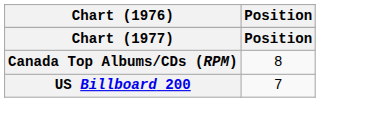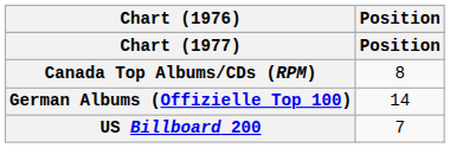 <table class="wikitable plainrowheaders" style="text-align:center">
 <tr>
 <th scope="col">Chart (1976)</th>
 <th scope="col">Position</th>
 </tr>
 <tr>
 </tr>
 <tr>
 <th scope="col">Chart (1977)</th>
 <th scope="col">Position</th>
 </tr>
 <tr>
 <th scope="row">Canada Top Albums/CDs (<em>RPM</em>)</th>
 <td>8</td>
 </tr>
 <tr>
+<th scope="row">German Albums (<a href='#'>Offizielle Top 100</a>)</th>
+<td>14</td>
+</tr>
+<tr>
 <th scope="row">US <a href='#'><em>Billboard</em> 200</a></th>
 <td>7</td>
 </tr>
 </table>
